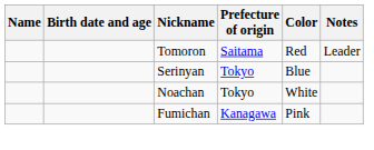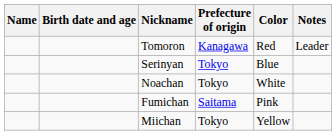 <table class="wikitable">
 <tr>
 <th>Name</th>
 <th>Birth date and age</th>
 <th>Nickname</th>
 <th>Prefecture<br>of origin</th>
 <th>Color</th>
 <th>Notes</th>
 </tr>
 <tr>
 <td></td>
 <td></td>
 <td>Tomoron</td>
-<td><a href='#'>Saitama</a></td>
+<td><a href='#'>Kanagawa</a></td>
 <td> Red</td>
 <td>Leader</td>
 </tr>
 <tr>
 <td></td>
 <td></td>
 <td>Serinyan</td>
 <td><a href='#'>Tokyo</a></td>
 <td> Blue</td>
 <td></td>
 </tr>
 <tr>
 <td></td>
 <td></td>
 <td>Noachan</td>
 <td>Tokyo</td>
 <td> White</td>
 <td></td>
 </tr>
 <tr>
 <td></td>
 <td></td>
 <td>Fumichan</td>
-<td><a href='#'>Kanagawa</a></td>
+<td><a href='#'>Saitama</a></td>
 <td> Pink</td>
 <td></td>
 </tr>
+<tr>
+<td></td>
+<td></td>
+<td>Miichan</td>
+<td>Tokyo</td>
+<td> Yellow</td>
+<td></td>
+</tr>
 </table>
